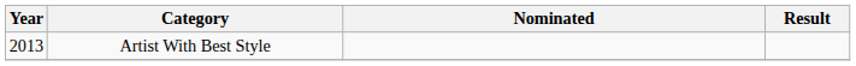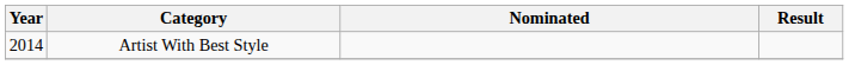 <table class="wikitable" style="table-layout: fixed;">
 <tr>
 <th width="5%">Year</th>
 <th width="35%">Category</th>
 <th width="50%">Nominated</th>
 <th width="10%">Result</th>
 </tr>
 <tr style="text-align: center; top">
-<td>2013</td>
+<td>2014</td>
 <td>Artist With Best Style</td>
 <td></td>
 <td></td>
 </tr>
 <tr>
 </tr>
 </table>
